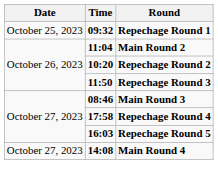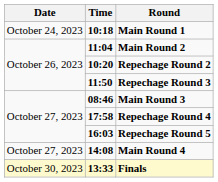 <table class="wikitable">
 <tr>
 <th>Date</th>
 <th>Time</th>
 <th>Round</th>
 </tr>
 <tr>
-<td>October 25, 2023</td>
-<td><strong>09:32</strong></td>
-<td><strong>Repechage Round 1</strong></td>
+<td>October 24, 2023</td>
+<td><strong>10:18</strong></td>
+<td><strong>Main Round 1</strong></td>
 </tr>
 <tr>
 <td rowspan="3">October 26, 2023</td>
 <td><strong>11:04</strong></td>
 <td><strong>Main Round 2</strong></td>
 </tr>
 <tr>
 <td><strong>10:20</strong></td>
 <td><strong>Repechage Round 2</strong></td>
 </tr>
 <tr>
 <td><strong>11:50</strong></td>
 <td><strong>Repechage Round 3</strong></td>
 </tr>
 <tr>
 <td rowspan="3">October 27, 2023</td>
 <td><strong>08:46</strong></td>
 <td><strong>Main Round 3</strong></td>
 </tr>
 <tr>
 <td><strong>17:58</strong></td>
 <td><strong>Repechage Round 4</strong></td>
 </tr>
 <tr>
 <td><strong>16:03</strong></td>
 <td><strong>Repechage Round 5</strong></td>
 </tr>
 <tr>
 <td>October 27, 2023</td>
 <td><strong>14:08</strong></td>
 <td><strong>Main Round 4</strong></td>
 </tr>
+<tr style=background:lemonchiffon>
+<td>October 30, 2023</td>
+<td><strong>13:33</strong></td>
+<td><strong>Finals</strong></td>
+</tr>
 </table>
